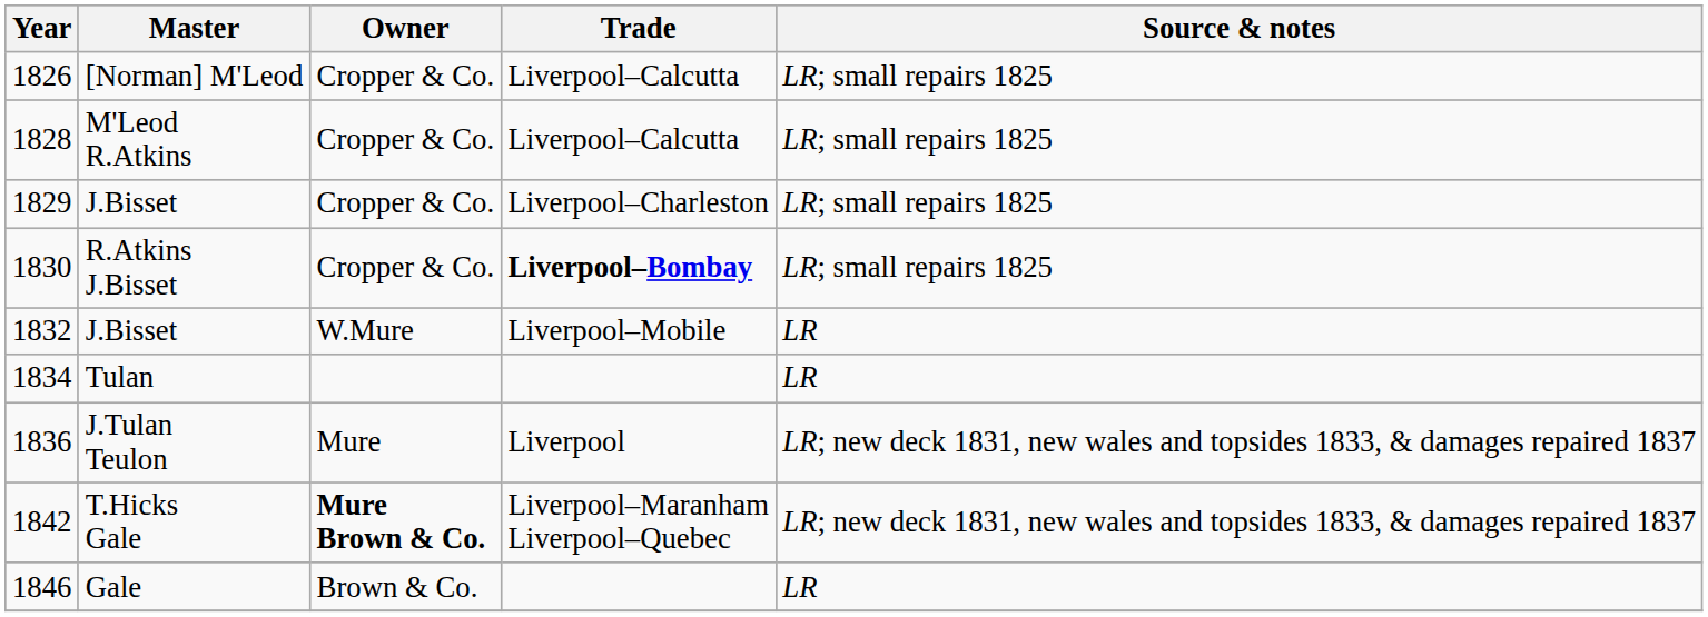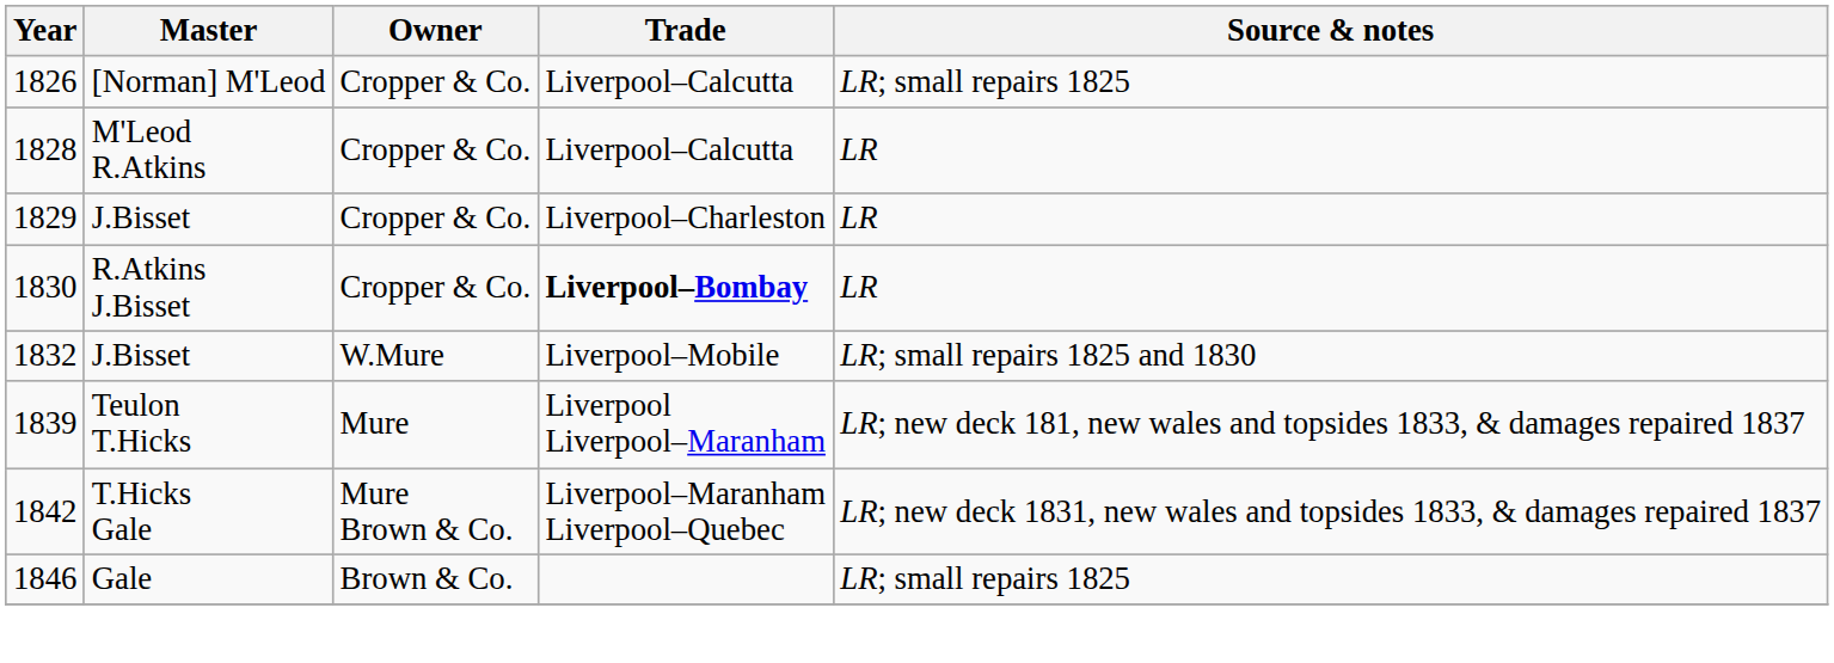 <table class=" wikitable">
 <tr>
 <th>Year</th>
 <th>Master</th>
 <th>Owner</th>
 <th>Trade</th>
 <th>Source & notes</th>
 </tr>
 <tr>
 <td>1826</td>
 <td>[Norman] M'Leod</td>
 <td>Cropper & Co.</td>
 <td>Liverpool–Calcutta</td>
 <td><em>LR</em>; small repairs 1825</td>
 </tr>
 <tr>
 <td>1828</td>
 <td>M'Leod<br>R.Atkins</td>
 <td>Cropper & Co.</td>
 <td>Liverpool–Calcutta</td>
-<td><em>LR</em>; small repairs 1825</td>
+<td><em>LR</em></td>
 </tr>
 <tr>
 <td>1829</td>
 <td>J.Bisset</td>
 <td>Cropper & Co.</td>
 <td>Liverpool–Charleston</td>
-<td><em>LR</em>; small repairs 1825</td>
+<td><em>LR</em></td>
 </tr>
 <tr>
 <td>1830</td>
 <td>R.Atkins<br>J.Bisset</td>
 <td>Cropper & Co.</td>
 <td><strong>Liverpool–<a href='#'>Bombay</a></strong></td>
-<td><em>LR</em>; small repairs 1825</td>
+<td><em>LR</em></td>
 </tr>
 <tr>
 <td>1832</td>
 <td>J.Bisset</td>
 <td>W.Mure</td>
 <td>Liverpool–Mobile</td>
-<td><em>LR</em></td>
+<td><em>LR</em>; small repairs 1825 and 1830</td>
 </tr>
 <tr>
-<td>1834</td>
-<td>Tulan</td>
-<td></td>
-<td></td>
-<td><em>LR</em></td>
-</tr>
-<tr>
-<td>1836</td>
-<td>J.Tulan<br>Teulon</td>
+<td>1839</td>
+<td>Teulon<br>T.Hicks</td>
 <td>Mure</td>
-<td>Liverpool</td>
-<td><em>LR</em>; new deck 1831, new wales and topsides 1833, & damages repaired 1837</td>
+<td>Liverpool<br>Liverpool–<a href='#'>Maranham</a></td>
+<td><em>LR</em>; new deck 181, new wales and topsides 1833, & damages repaired 1837</td>
 </tr>
 <tr>
 <td>1842</td>
 <td>T.Hicks<br>Gale</td>
-<td><strong>Mure<br>Brown & Co.</strong></td>
+<td>Mure<br>Brown & Co.</td>
 <td>Liverpool–Maranham<br>Liverpool–Quebec</td>
 <td><em>LR</em>; new deck 1831, new wales and topsides 1833, & damages repaired 1837</td>
 </tr>
 <tr>
 <td>1846</td>
 <td>Gale</td>
 <td>Brown & Co.</td>
 <td></td>
-<td><em>LR</em></td>
+<td><em>LR</em>; small repairs 1825</td>
 </tr>
 <tr>
 </tr>
 </table>
